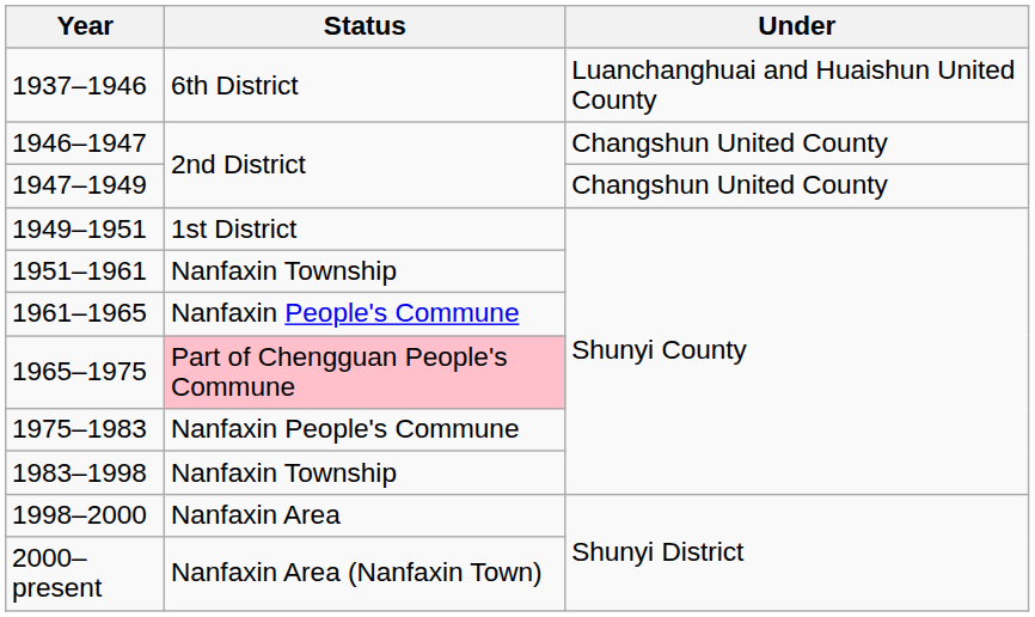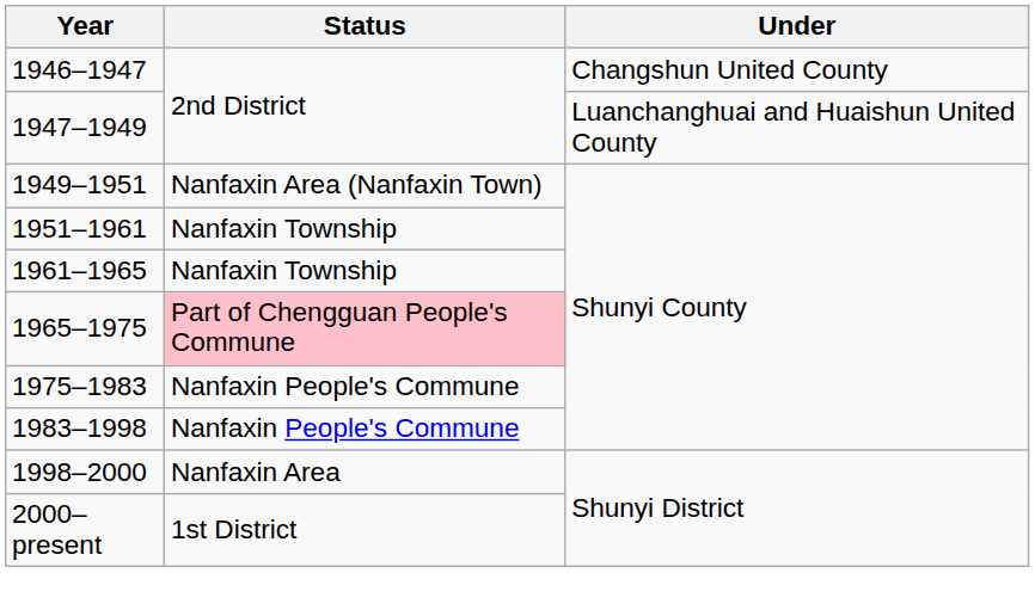 <table class="wikitable">
 <tr>
 <th>Year</th>
 <th>Status</th>
 <th>Under</th>
-</tr>
-<tr>
-<td>1937–1946</td>
-<td>6th District</td>
-<td>Luanchanghuai and Huaishun United County</td>
 </tr>
 <tr>
 <td>1946–1947</td>
 <td rowspan="2">2nd District</td>
 <td>Changshun United County</td>
 </tr>
 <tr>
 <td>1947–1949</td>
-<td>Changshun United County</td>
+<td>Luanchanghuai and Huaishun United County</td>
 </tr>
 <tr>
 <td>1949–1951</td>
-<td>1st District</td>
+<td>Nanfaxin Area (Nanfaxin Town)</td>
 <td rowspan="6">Shunyi County</td>
 </tr>
 <tr>
 <td>1951–1961</td>
 <td>Nanfaxin Township</td>
 </tr>
 <tr>
 <td>1961–1965</td>
-<td>Nanfaxin <a href='#'>People's Commune</a></td>
+<td>Nanfaxin Township</td>
 </tr>
 <tr>
 <td>1965–1975</td>
 <td style="background: pink;">Part of Chengguan People's Commune</td>
 </tr>
 <tr>
 <td>1975–1983</td>
 <td>Nanfaxin People's Commune</td>
 </tr>
 <tr>
 <td>1983–1998</td>
-<td>Nanfaxin Township</td>
+<td>Nanfaxin <a href='#'>People's Commune</a></td>
 </tr>
 <tr>
 <td>1998–2000</td>
 <td>Nanfaxin Area</td>
 <td rowspan="2">Shunyi District</td>
 </tr>
 <tr>
 <td>2000–present</td>
-<td>Nanfaxin Area (Nanfaxin Town)</td>
+<td>1st District</td>
 </tr>
 </table>
